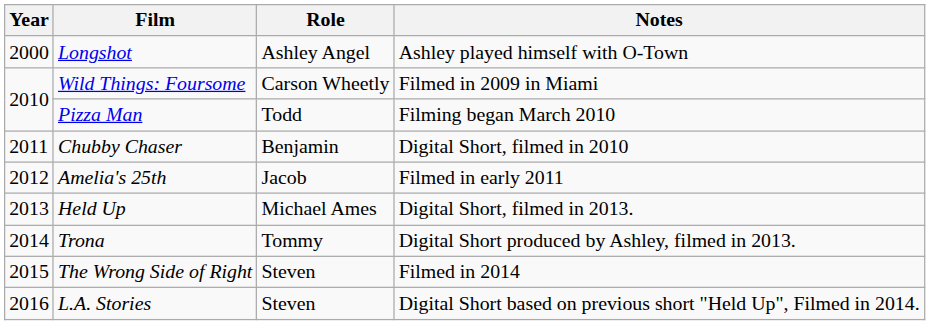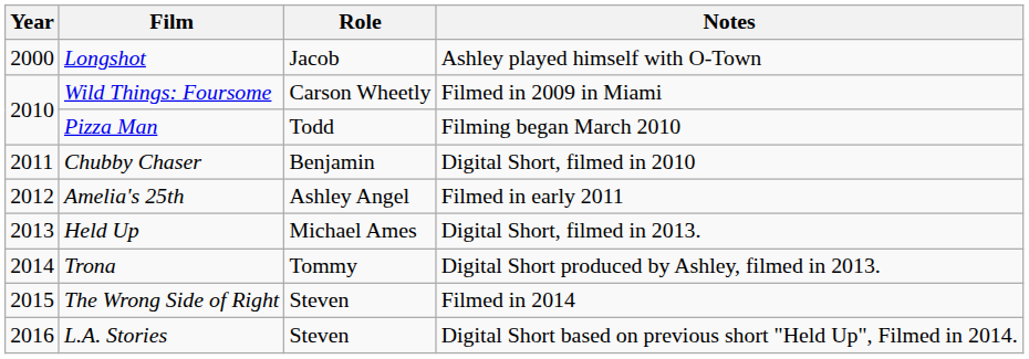 <table class="wikitable">
 <tr>
 <th>Year</th>
 <th>Film</th>
 <th>Role</th>
 <th>Notes</th>
 </tr>
 <tr>
 <td>2000</td>
 <td><em><a href='#'>Longshot</a></em></td>
-<td>Ashley Angel</td>
+<td>Jacob</td>
 <td>Ashley played himself with O-Town</td>
 </tr>
 <tr>
 <td rowspan="2">2010</td>
 <td><em><a href='#'>Wild Things: Foursome</a></em></td>
 <td>Carson Wheetly</td>
 <td>Filmed in 2009 in Miami</td>
 </tr>
 <tr>
 <td><em><a href='#'>Pizza Man</a></em></td>
 <td>Todd</td>
 <td>Filming began March 2010</td>
 </tr>
 <tr>
 <td>2011</td>
 <td><em>Chubby Chaser</em></td>
 <td>Benjamin</td>
 <td>Digital Short, filmed in 2010</td>
 </tr>
 <tr>
 <td>2012</td>
 <td><em>Amelia's 25th</em></td>
-<td>Jacob</td>
+<td>Ashley Angel</td>
 <td>Filmed in early 2011</td>
 </tr>
 <tr>
 <td>2013</td>
 <td><em>Held Up</em></td>
 <td>Michael Ames</td>
 <td>Digital Short, filmed in 2013.</td>
 </tr>
 <tr>
 <td>2014</td>
 <td><em>Trona</em></td>
 <td>Tommy</td>
 <td>Digital Short produced by Ashley, filmed in 2013.</td>
 </tr>
 <tr>
 <td>2015</td>
 <td><em>The Wrong Side of Right</em></td>
 <td>Steven</td>
 <td>Filmed in 2014</td>
 </tr>
 <tr>
 <td>2016</td>
 <td><em>L.A. Stories</em></td>
 <td>Steven</td>
 <td>Digital Short based on previous short "Held Up", Filmed in 2014.</td>
 </tr>
 </table>
